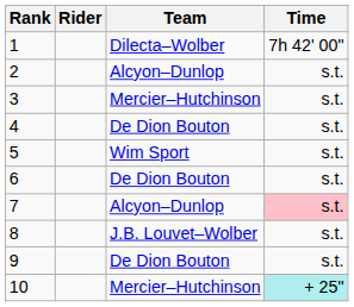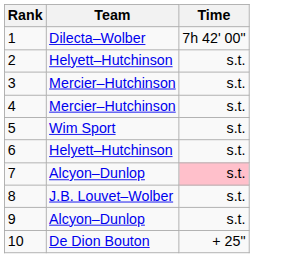 <table class="wikitable">
 <tr>
 <th scope="col">Rank</th>
-<th scope="col">Rider</th>
 <th scope="col">Team</th>
 <th scope="col">Time</th>
 </tr>
 <tr>
 <td>1</td>
-<td></td>
 <td><a href='#'>Dilecta–Wolber</a></td>
 <td>7h 42' 00"</td>
 </tr>
 <tr>
 <td>2</td>
-<td></td>
-<td><a href='#'>Alcyon–Dunlop</a></td>
+<td><a href='#'>Helyett–Hutchinson</a></td>
 <td align=right>s.t.</td>
 </tr>
 <tr>
 <td>3</td>
-<td></td>
 <td><a href='#'>Mercier–Hutchinson</a></td>
 <td align=right>s.t.</td>
 </tr>
 <tr>
 <td>4</td>
-<td></td>
-<td><a href='#'>De Dion Bouton</a></td>
+<td><a href='#'>Mercier–Hutchinson</a></td>
 <td align=right>s.t.</td>
 </tr>
 <tr>
 <td>5</td>
-<td></td>
 <td><a href='#'>Wim Sport</a></td>
 <td align=right>s.t.</td>
 </tr>
 <tr>
 <td>6</td>
-<td></td>
-<td><a href='#'>De Dion Bouton</a></td>
+<td><a href='#'>Helyett–Hutchinson</a></td>
 <td align=right>s.t.</td>
 </tr>
 <tr>
 <td>7</td>
-<td></td>
 <td><a href='#'>Alcyon–Dunlop</a></td>
 <td align=right style="background: pink;">s.t.</td>
 </tr>
 <tr>
 <td>8</td>
-<td></td>
 <td><a href='#'>J.B. Louvet–Wolber</a></td>
 <td align=right>s.t.</td>
 </tr>
 <tr>
 <td>9</td>
-<td></td>
-<td><a href='#'>De Dion Bouton</a></td>
+<td><a href='#'>Alcyon–Dunlop</a></td>
 <td align=right>s.t.</td>
 </tr>
 <tr>
 <td>10</td>
-<td></td>
-<td><a href='#'>Mercier–Hutchinson</a></td>
-<td align=right style="background: paleturquoise;">+ 25"</td>
+<td><a href='#'>De Dion Bouton</a></td>
+<td align=right>+ 25"</td>
 </tr>
 </table>
